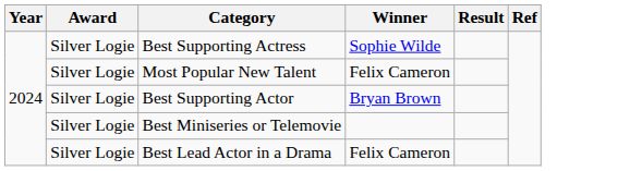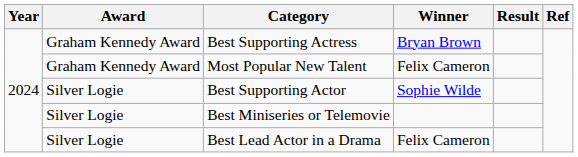 <table class="wikitable">
 <tr>
 <th>Year</th>
 <th>Award</th>
 <th>Category</th>
 <th>Winner</th>
 <th>Result</th>
 <th>Ref</th>
 </tr>
 <tr>
 <td rowspan="5">2024</td>
-<td>Silver Logie</td>
+<td>Graham Kennedy Award</td>
 <td>Best Supporting Actress</td>
-<td><a href='#'>Sophie Wilde</a></td>
+<td><a href='#'>Bryan Brown</a></td>
 <td></td>
 <td rowspan="5"></td>
 </tr>
 <tr>
-<td>Silver Logie</td>
+<td>Graham Kennedy Award</td>
 <td>Most Popular New Talent</td>
 <td>Felix Cameron</td>
 <td></td>
 </tr>
 <tr>
 <td>Silver Logie</td>
 <td>Best Supporting Actor</td>
-<td><a href='#'>Bryan Brown</a></td>
+<td><a href='#'>Sophie Wilde</a></td>
 <td></td>
 </tr>
 <tr>
 <td>Silver Logie</td>
 <td>Best Miniseries or Telemovie</td>
 <td></td>
 <td></td>
 </tr>
 <tr>
 <td>Silver Logie</td>
 <td>Best Lead Actor in a Drama</td>
 <td>Felix Cameron</td>
 <td></td>
 </tr>
 </table>
